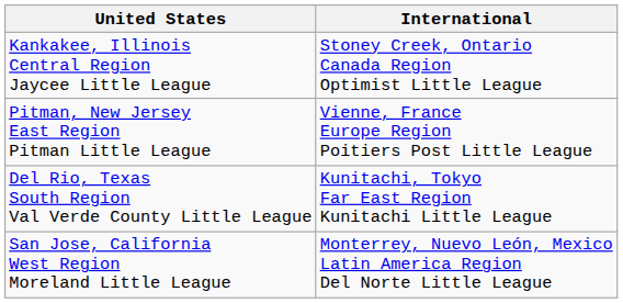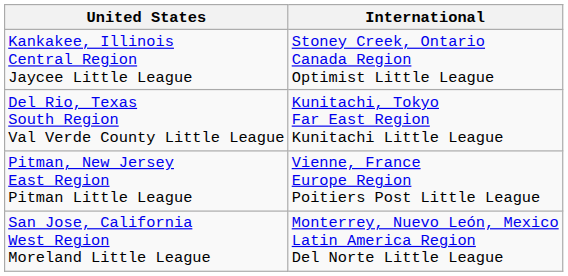 <table class="wikitable">
 <tr>
 <th>United States</th>
 <th>International</th>
 </tr>
 <tr>
 <td> <a href='#'>Kankakee, Illinois</a><br><a href='#'>Central Region</a><br>Jaycee Little League</td>
 <td> <a href='#'>Stoney Creek, Ontario</a><br><a href='#'>Canada Region</a><br>Optimist Little League</td>
 </tr>
 <tr>
+<td> <a href='#'>Del Rio, Texas</a><br><a href='#'>South Region</a><br>Val Verde County Little League</td>
+<td> <a href='#'>Kunitachi, Tokyo</a><br><a href='#'>Far East Region</a><br>Kunitachi Little League</td>
+</tr>
+<tr>
 <td> <a href='#'>Pitman, New Jersey</a><br><a href='#'>East Region</a><br>Pitman Little League</td>
 <td> <a href='#'>Vienne, France</a><br><a href='#'>Europe Region</a><br>Poitiers Post Little League</td>
-</tr>
-<tr>
-<td> <a href='#'>Del Rio, Texas</a><br><a href='#'>South Region</a><br>Val Verde County Little League</td>
-<td> <a href='#'>Kunitachi, Tokyo</a><br><a href='#'>Far East Region</a><br>Kunitachi Little League</td>
 </tr>
 <tr>
 <td> <a href='#'>San Jose, California</a><br><a href='#'>West Region</a><br>Moreland Little League</td>
 <td> <a href='#'>Monterrey, Nuevo León, Mexico</a><br><a href='#'>Latin America Region</a><br>Del Norte Little League</td>
 </tr>
 </table>
